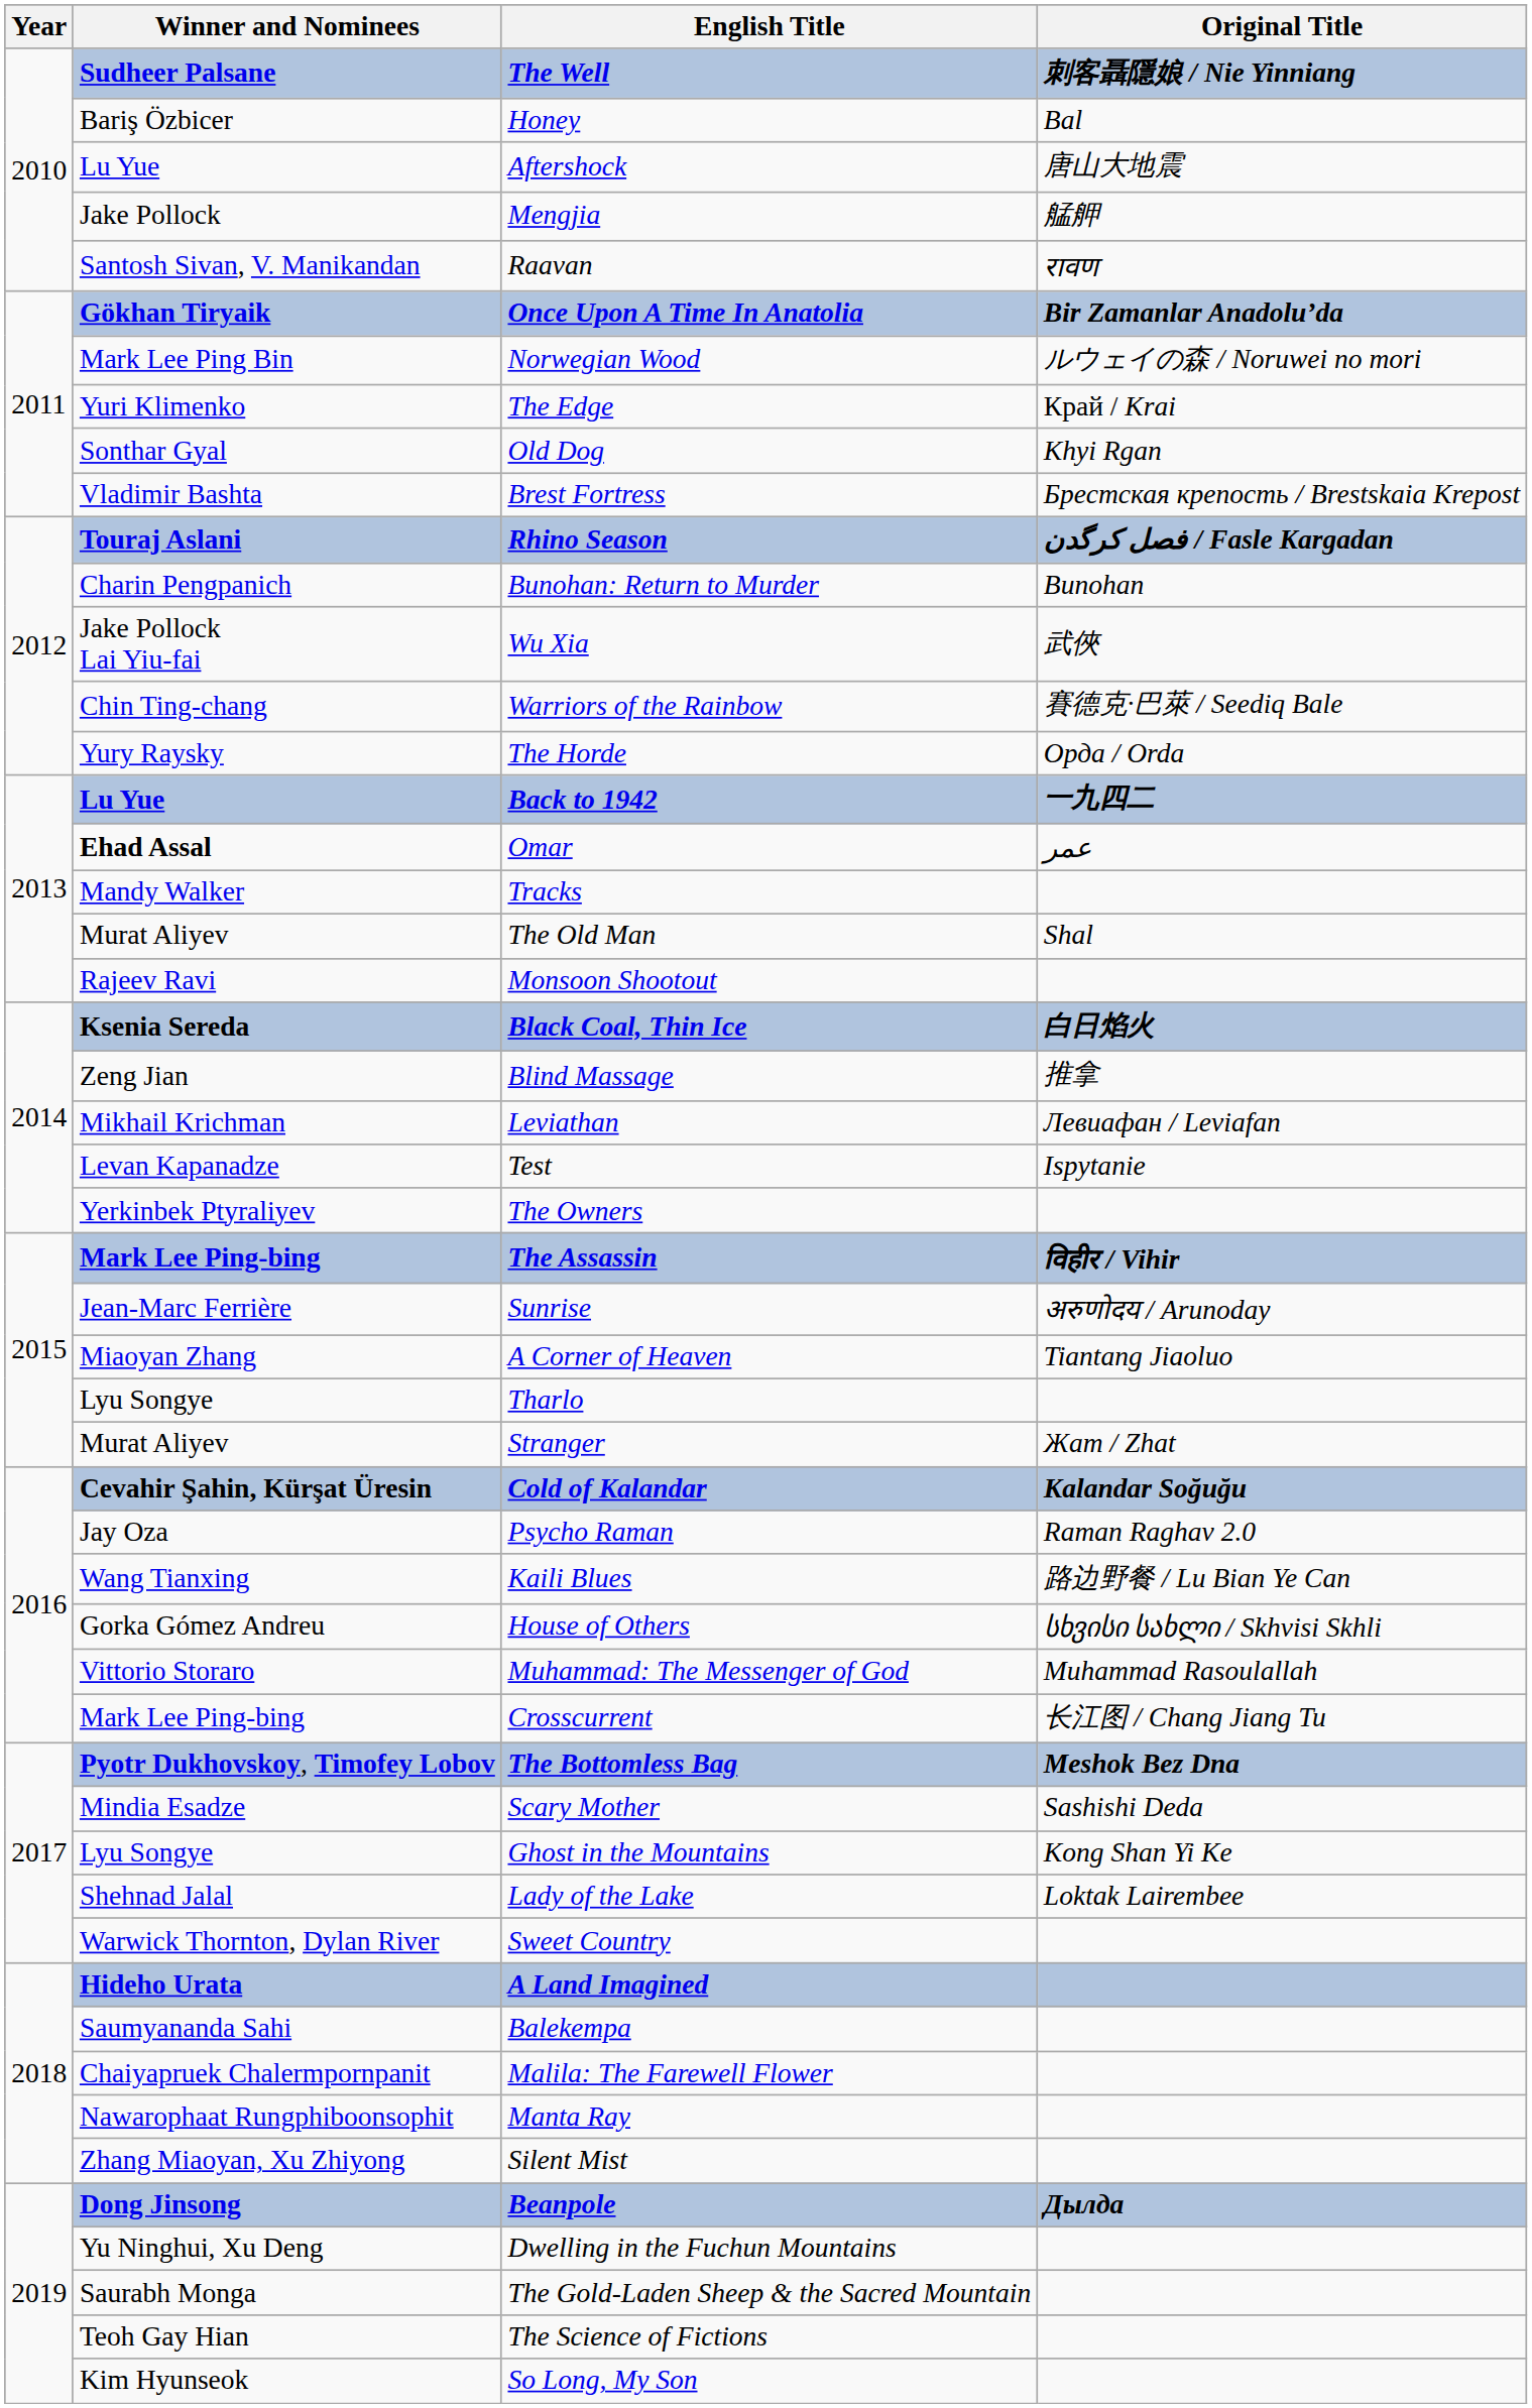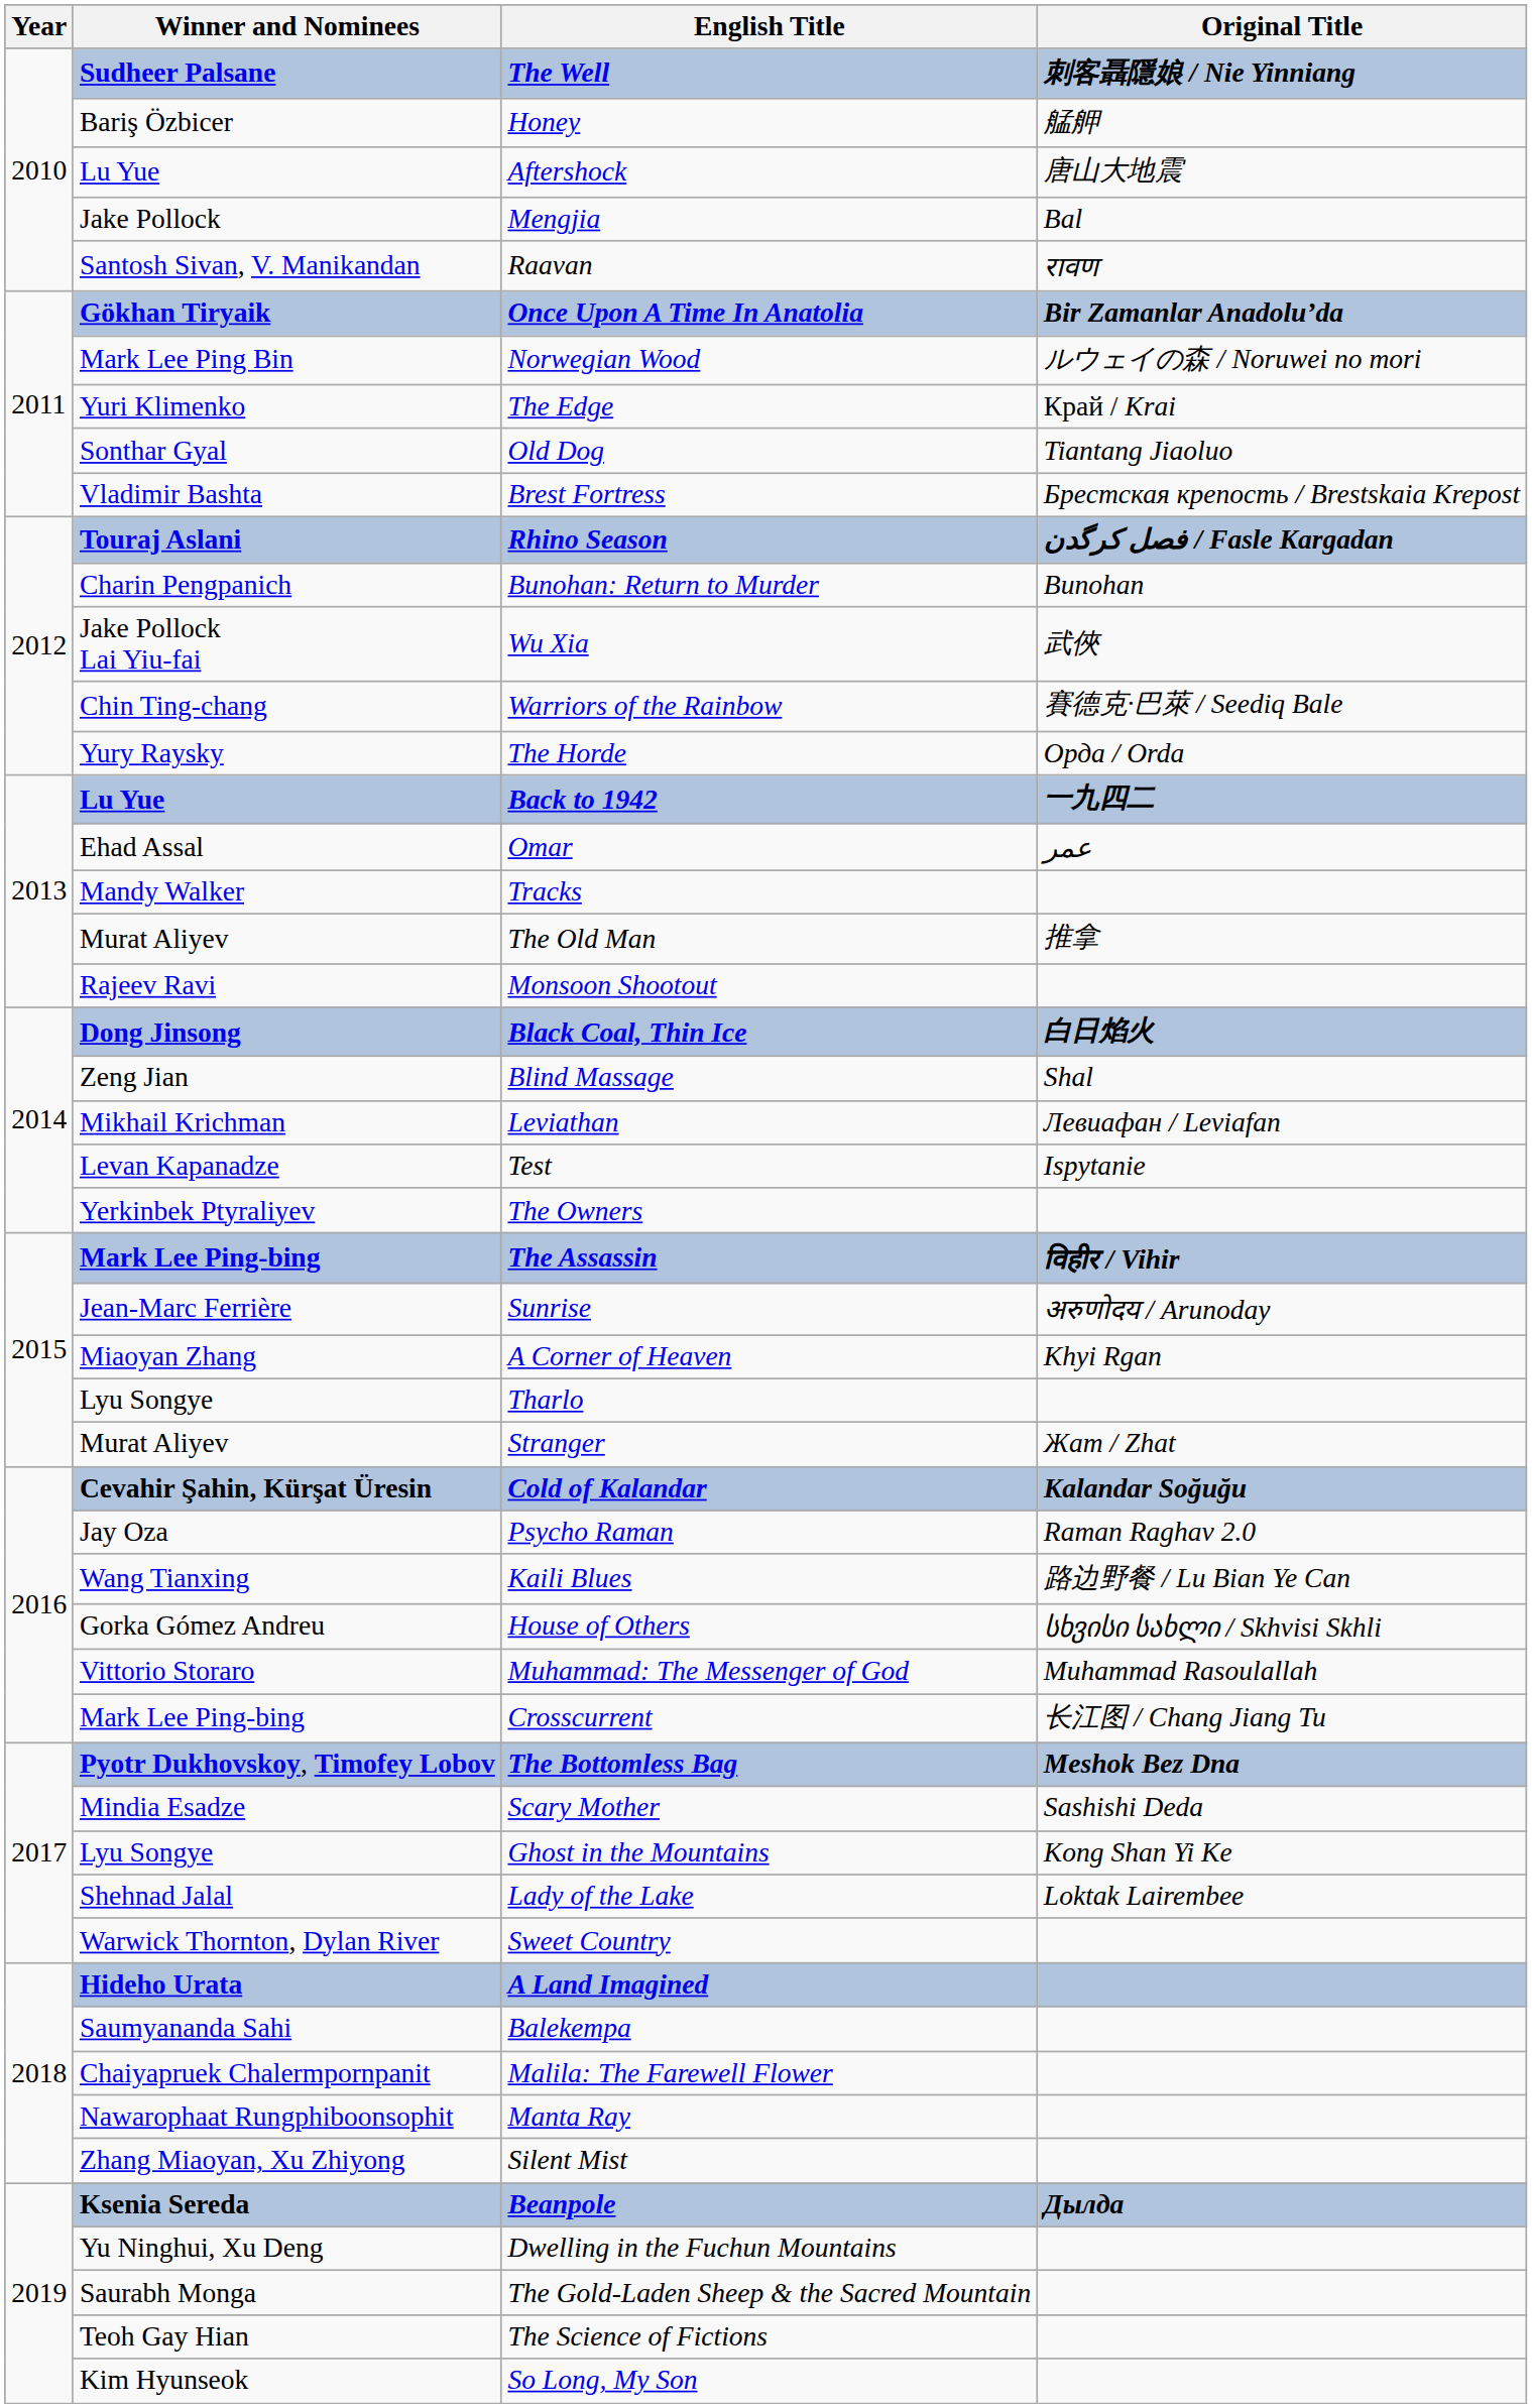 <table class="wikitable">
 <tr>
 <th>Year</th>
 <th>Winner and Nominees</th>
 <th>English Title</th>
 <th>Original Title</th>
 </tr>
 <tr>
 <td rowspan="5">2010</td>
 <td style="background:#B0C4DE;"><strong> <a href='#'>Sudheer Palsane</a></strong></td>
 <td style="background:#B0C4DE;"><strong><em><a href='#'>The Well</a></em></strong></td>
 <td style="background:#B0C4DE;"><strong><em>刺客聶隱娘 / Nie Yinniang</em></strong></td>
 </tr>
 <tr>
 <td> Bariş Özbicer</td>
 <td><em><a href='#'>Honey</a></em></td>
-<td><em>Bal</em></td>
+<td><em>艋舺</em></td>
 </tr>
 <tr>
 <td> <a href='#'>Lu Yue</a></td>
 <td><a href='#'><em>Aftershock</em></a></td>
 <td><em>唐山大地震</em></td>
 </tr>
 <tr>
 <td> Jake Pollock</td>
 <td><em><a href='#'>Mengjia</a></em></td>
-<td><em>艋舺</em></td>
+<td><em>Bal</em></td>
 </tr>
 <tr>
 <td> <a href='#'>Santosh Sivan</a>, <a href='#'>V. Manikandan</a></td>
 <td><em>Raavan</em></td>
 <td><em>रावण</em></td>
 </tr>
 <tr>
 <td rowspan="5">2011</td>
 <td style="background:#B0C4DE;"><strong> <a href='#'>Gökhan Tiryaik</a></strong></td>
 <td style="background:#B0C4DE;"><a href='#'><strong><em>Once Upon A Time In Anatolia</em></strong></a></td>
 <td style="background:#B0C4DE;"><strong><em>Bir Zamanlar Anadolu’da</em></strong></td>
 </tr>
 <tr>
 <td> <a href='#'>Mark Lee Ping Bin</a></td>
 <td><a href='#'><em>Norwegian Wood</em></a></td>
 <td><em>ルウェイの森 / Noruwei no mori</em></td>
 </tr>
 <tr>
 <td> <a href='#'>Yuri Klimenko</a></td>
 <td><em><a href='#'>The Edge</a></em></td>
 <td>Край / <em>Krai</em></td>
 </tr>
 <tr>
 <td> <a href='#'>Sonthar Gyal</a></td>
 <td><em><a href='#'>Old Dog</a></em></td>
-<td><em>Khyi Rgan</em></td>
+<td><em>Tiantang Jiaoluo</em></td>
 </tr>
 <tr>
 <td> <a href='#'>Vladimir Bashta</a></td>
 <td><a href='#'><em>Brest Fortress</em></a></td>
 <td><em>Брестская крепость / Brestskaia Krepost</em></td>
 </tr>
 <tr>
 <td rowspan="5">2012</td>
 <td style="background:#B0C4DE;"> <strong><a href='#'>Touraj Aslani</a></strong></td>
 <td style="background:#B0C4DE;"><strong><em><a href='#'>Rhino Season</a></em></strong></td>
 <td style="background:#B0C4DE;"><strong><em>فصل کرگدن / Fasle Kargadan</em></strong></td>
 </tr>
 <tr>
 <td> <a href='#'>Charin Pengpanich</a></td>
 <td><a href='#'><em>Bunohan: Return to Murder</em></a></td>
 <td><em>Bunohan</em></td>
 </tr>
 <tr>
 <td> Jake Pollock<br> <a href='#'>Lai Yiu-fai</a></td>
 <td><em><a href='#'>Wu Xia</a></em></td>
 <td><em>武俠</em></td>
 </tr>
 <tr>
 <td> <a href='#'>Chin Ting-chang</a></td>
 <td><a href='#'><em>Warriors of the Rainbow</em></a></td>
 <td><em>賽德克·巴萊 / Seediq Bale</em></td>
 </tr>
 <tr>
 <td> <a href='#'>Yury Raysky</a></td>
 <td><a href='#'><em>The Horde</em></a></td>
 <td><em>Орда / Orda</em></td>
 </tr>
 <tr>
 <td rowspan="5">2013</td>
 <td style="background:#B0C4DE;"><strong> <a href='#'>Lu Yue</a></strong></td>
 <td style="background:#B0C4DE;"><strong><em><a href='#'>Back to 1942</a></em></strong></td>
 <td style="background:#B0C4DE;"><strong><em>一九四二</em></strong></td>
 </tr>
 <tr>
-<td><strong> Ehad Assal</strong></td>
+<td> Ehad Assal</td>
 <td><a href='#'><em>Omar</em></a></td>
 <td><em>عمر</em></td>
 </tr>
 <tr>
 <td> <a href='#'>Mandy Walker</a></td>
 <td><em><a href='#'>Tracks</a></em></td>
 <td></td>
 </tr>
 <tr>
 <td> Murat Aliyev</td>
 <td><em>The Old Man</em></td>
-<td><em>Shal</em></td>
+<td><em>推拿</em></td>
 </tr>
 <tr>
 <td> <a href='#'>Rajeev Ravi</a></td>
 <td><em><a href='#'>Monsoon Shootout</a></em></td>
 <td></td>
 </tr>
 <tr>
 <td rowspan="5">2014</td>
-<td style="background:#B0C4DE;"> <strong>Ksenia Sereda</strong></td>
+<td style="background:#B0C4DE;"><strong> <a href='#'>Dong Jinsong</a></strong></td>
 <td style="background:#B0C4DE;"><strong><em><a href='#'>Black Coal, Thin Ice</a></em></strong></td>
 <td style="background:#B0C4DE;"><strong><em>白日焰火</em></strong></td>
 </tr>
 <tr>
 <td> Zeng Jian</td>
 <td><em><a href='#'>Blind Massage</a></em></td>
-<td><em>推拿</em></td>
+<td><em>Shal</em></td>
 </tr>
 <tr>
 <td> <a href='#'>Mikhail Krichman</a></td>
 <td><a href='#'><em>Leviathan</em></a></td>
 <td><em>Левиафан / Leviafan</em></td>
 </tr>
 <tr>
 <td> <a href='#'>Levan Kapanadze</a></td>
 <td><em>Test</em></td>
 <td><em>Ispytanie</em></td>
 </tr>
 <tr>
 <td> <a href='#'>Yerkinbek Ptyraliyev</a></td>
 <td><em><a href='#'>The Owners</a></em></td>
 <td></td>
 </tr>
 <tr>
 <td rowspan="5">2015</td>
 <td style="background:#B0C4DE;"><strong> <a href='#'>Mark Lee Ping-bing</a></strong></td>
 <td style="background:#B0C4DE;"><strong><em><a href='#'>The Assassin</a></em></strong></td>
 <td style="background:#B0C4DE;"><strong><em>विहीर / Vihir</em></strong></td>
 </tr>
 <tr>
 <td> <a href='#'>Jean-Marc Ferrière</a></td>
 <td><em><a href='#'>Sunrise</a></em></td>
 <td><em>अरुणोदय / Arunoday</em></td>
 </tr>
 <tr>
 <td> <a href='#'>Miaoyan Zhang</a></td>
 <td><em><a href='#'>A Corner of Heaven</a></em></td>
-<td><em>Tiantang Jiaoluo</em></td>
+<td><em>Khyi Rgan</em></td>
 </tr>
 <tr>
 <td> Lyu Songye</td>
 <td><em><a href='#'>Tharlo</a></em></td>
 <td></td>
 </tr>
 <tr>
 <td> Murat Aliyev</td>
 <td><a href='#'><em>Stranger</em></a></td>
 <td><em>Жат / Zhat</em></td>
 </tr>
 <tr>
 <td rowspan="6">2016</td>
 <td style="background:#B0C4DE;"><strong> Cevahir Şahin, Kürşat Üresin</strong></td>
 <td style="background:#B0C4DE;"><strong><em><a href='#'>Cold of Kalandar</a></em></strong></td>
 <td style="background:#B0C4DE;"><strong><em>Kalandar Soğuğu</em></strong></td>
 </tr>
 <tr>
 <td> Jay Oza</td>
 <td><a href='#'><em>Psycho Raman</em></a></td>
 <td><em>Raman Raghav 2.0</em></td>
 </tr>
 <tr>
 <td> <a href='#'>Wang Tianxing</a></td>
 <td><em><a href='#'>Kaili Blues</a></em></td>
 <td><em>路边野餐 / Lu Bian Ye Can</em></td>
 </tr>
 <tr>
 <td> Gorka Gómez Andreu</td>
 <td><em><a href='#'>House of Others</a></em></td>
 <td><em>სხვისი სახლი / Skhvisi Skhli</em></td>
 </tr>
 <tr>
 <td> <a href='#'>Vittorio Storaro</a></td>
 <td><a href='#'><em>Muhammad: The Messenger of God</em></a></td>
 <td><em>Muhammad Rasoulallah</em></td>
 </tr>
 <tr>
 <td> <a href='#'>Mark Lee Ping-bing</a></td>
 <td><a href='#'><em>Crosscurrent</em></a></td>
 <td><em>长江图 / Chang Jiang Tu</em></td>
 </tr>
 <tr>
 <td rowspan="5">2017</td>
 <td style="background:#B0C4DE;"> <strong><a href='#'>Pyotr Dukhovskoy</a></strong>, <strong><a href='#'>Timofey Lobov</a></strong></td>
 <td style="background:#B0C4DE;"><strong><em><a href='#'>The Bottomless Bag</a></em></strong></td>
 <td style="background:#B0C4DE;"><strong><em>Meshok Bez Dna</em></strong></td>
 </tr>
 <tr>
 <td> <a href='#'>Mindia Esadze</a></td>
 <td><em><a href='#'>Scary Mother</a></em></td>
 <td><em>Sashishi Deda</em></td>
 </tr>
 <tr>
 <td> <a href='#'>Lyu Songye</a></td>
 <td><em><a href='#'>Ghost in the Mountains</a></em></td>
 <td><em>Kong Shan Yi Ke</em></td>
 </tr>
 <tr>
 <td> <a href='#'>Shehnad Jalal</a></td>
 <td><em><a href='#'>Lady of the Lake</a></em></td>
 <td><em>Loktak Lairembee</em></td>
 </tr>
 <tr>
 <td> <a href='#'>Warwick Thornton</a>, <a href='#'>Dylan River</a></td>
 <td><em><a href='#'>Sweet Country</a></em></td>
 <td></td>
 </tr>
 <tr>
 <td rowspan="5">2018</td>
 <td style="background:#B0C4DE;"> <strong><a href='#'>Hideho Urata</a></strong></td>
 <td style="background:#B0C4DE;"><strong><em><a href='#'>A Land Imagined</a></em></strong></td>
 <td style="background:#B0C4DE;"></td>
 </tr>
 <tr>
 <td><a href='#'>Saumyananda Sahi</a></td>
 <td><em><a href='#'>Balekempa</a></em></td>
 <td></td>
 </tr>
 <tr>
 <td> <a href='#'>Chaiyapruek Chalermpornpanit</a></td>
 <td><em><a href='#'>Malila: The Farewell Flower</a></em></td>
 <td></td>
 </tr>
 <tr>
 <td> <a href='#'>Nawarophaat Rungphiboonsophit</a></td>
 <td><em><a href='#'>Manta Ray</a></em></td>
 <td></td>
 </tr>
 <tr>
 <td>  <a href='#'>Zhang Miaoyan, Xu Zhiyong</a></td>
 <td><em>Silent Mist</em></td>
 <td></td>
 </tr>
 <tr>
 <td rowspan="5">2019</td>
-<td style="background:#B0C4DE;"><strong> <a href='#'>Dong Jinsong</a></strong></td>
+<td style="background:#B0C4DE;"> <strong>Ksenia Sereda</strong></td>
 <td style="background:#B0C4DE;"><strong><em><a href='#'>Beanpole</a></em></strong></td>
 <td style="background:#B0C4DE;"><strong><em>Дылда</em></strong></td>
 </tr>
 <tr>
 <td> Yu Ninghui, Xu Deng</td>
 <td><em>Dwelling in the Fuchun Mountains</em></td>
 <td></td>
 </tr>
 <tr>
 <td> Saurabh Monga</td>
 <td><em>The Gold-Laden Sheep & the Sacred Mountain</em></td>
 <td></td>
 </tr>
 <tr>
 <td> Teoh Gay Hian</td>
 <td><em>The Science of Fictions</em></td>
 <td></td>
 </tr>
 <tr>
 <td> Kim Hyunseok</td>
 <td><em><a href='#'>So Long, My Son</a></em></td>
 <td></td>
 </tr>
 </table>
